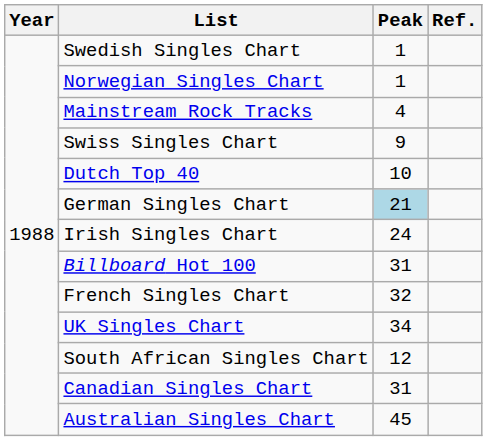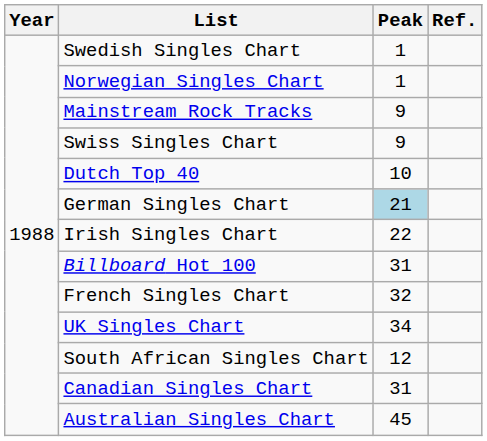 <table class="wikitable">
 <tr>
 <th>Year</th>
 <th>List</th>
 <th>Peak</th>
 <th>Ref.</th>
 </tr>
 <tr>
 <td rowspan="14">1988</td>
 <td>Swedish Singles Chart</td>
 <td align="center">1</td>
 <td></td>
 </tr>
 <tr>
 <td><a href='#'>Norwegian Singles Chart</a></td>
 <td align="center">1</td>
 <td></td>
 </tr>
 <tr>
 <td><a href='#'>Mainstream Rock Tracks</a></td>
-<td align="center">4</td>
+<td align="center">9</td>
 <td></td>
 </tr>
 <tr>
 <td>Swiss Singles Chart</td>
 <td align="center">9</td>
 <td></td>
 </tr>
 <tr>
 <td><a href='#'>Dutch Top 40</a></td>
 <td align="center">10</td>
 <td></td>
 </tr>
 <tr>
 <td>German Singles Chart</td>
 <td align="center" style="background: lightblue;">21</td>
 <td></td>
 </tr>
 <tr>
 <td>Irish Singles Chart</td>
-<td align="center">24</td>
+<td align="center">22</td>
 <td></td>
 </tr>
 <tr>
 <td><a href='#'><em>Billboard</em> Hot 100</a></td>
 <td align="center">31</td>
 <td></td>
 </tr>
 <tr>
 <td>French Singles Chart</td>
 <td align="center">32</td>
 <td></td>
 </tr>
 <tr>
 <td><a href='#'>UK Singles Chart</a></td>
 <td align="center">34</td>
 <td></td>
 </tr>
 <tr>
 <td>South African Singles Chart</td>
 <td align="center">12</td>
 <td></td>
 </tr>
 <tr>
 <td><a href='#'>Canadian Singles Chart</a></td>
 <td align="center">31</td>
 <td></td>
 </tr>
 <tr>
 <td><a href='#'>Australian Singles Chart</a></td>
 <td align="center">45</td>
 <td></td>
 </tr>
 </table>
